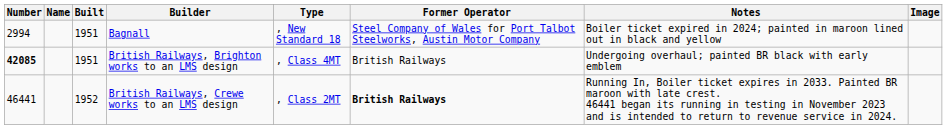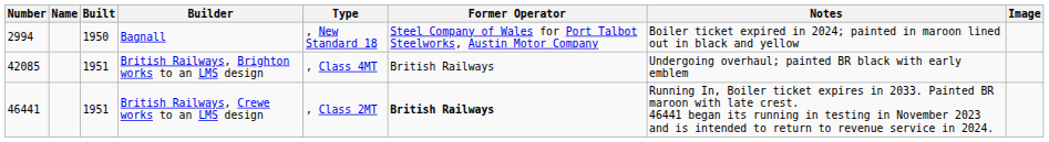 <table class="wikitable sortable">
 <tr>
 <th>Number</th>
 <th>Name</th>
 <th>Built</th>
 <th>Builder</th>
 <th>Type</th>
 <th>Former Operator</th>
 <th class="unsortable">Notes</th>
 <th>Image</th>
 </tr>
 <tr>
 <td>2994</td>
 <td></td>
-<td>1951</td>
+<td>1950</td>
 <td><a href='#'>Bagnall</a></td>
 <td>, <a href='#'>New Standard 18</a></td>
 <td><a href='#'>Steel Company of Wales</a> for <a href='#'>Port Talbot Steelworks</a>, <a href='#'>Austin Motor Company</a></td>
 <td>Boiler ticket expired in 2024; painted in maroon lined out in black and yellow</td>
 <td></td>
 </tr>
 <tr>
-<td><strong>42085</strong></td>
+<td>42085</td>
 <td></td>
 <td>1951</td>
 <td><a href='#'>British Railways</a>, <a href='#'>Brighton works</a> to an <a href='#'>LMS</a> design</td>
 <td>, <a href='#'>Class 4MT</a></td>
 <td>British Railways</td>
 <td>Undergoing overhaul; painted BR black with early emblem</td>
 <td></td>
 </tr>
 <tr>
 <td>46441</td>
 <td></td>
-<td>1952</td>
+<td>1951</td>
 <td><a href='#'>British Railways</a>, <a href='#'>Crewe works</a> to an <a href='#'>LMS</a> design</td>
 <td>, <a href='#'>Class 2MT</a></td>
 <td><strong>British Railways</strong></td>
 <td>Running In, Boiler ticket expires in 2033. Painted BR maroon with late crest.<br>46441 began its running in testing in November 2023 and is intended to return to revenue service in 2024.</td>
 <td></td>
 </tr>
 </table>
